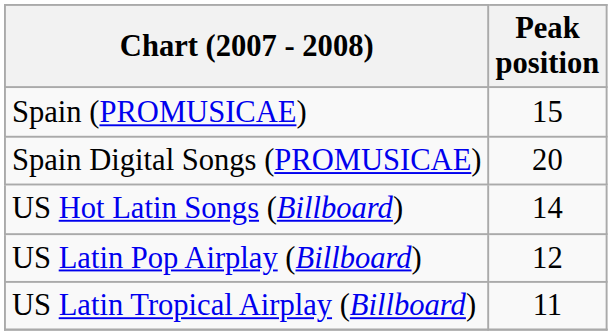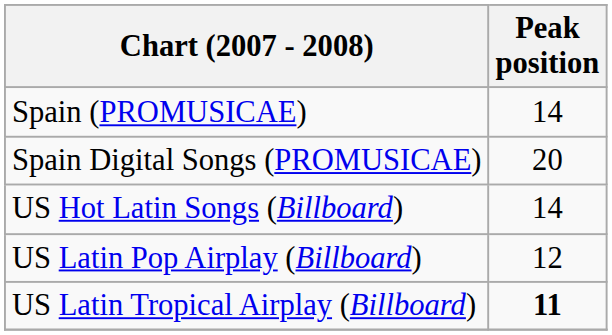 <table class="wikitable">
 <tr>
 <th align="center">Chart (2007 - 2008)</th>
 <th align="center">Peak<br>position</th>
 </tr>
 <tr>
 <td align="left">Spain (<a href='#'>PROMUSICAE</a>)</td>
-<td align="center">15</td>
+<td align="center">14</td>
 </tr>
 <tr>
 <td align="left">Spain Digital Songs (<a href='#'>PROMUSICAE</a>)</td>
 <td align="center">20</td>
 </tr>
 <tr>
 <td align="left">US <a href='#'>Hot Latin Songs</a> (<em><a href='#'>Billboard</a></em>)</td>
 <td align="center">14</td>
 </tr>
 <tr>
 <td align="left">US <a href='#'>Latin Pop Airplay</a> (<em><a href='#'>Billboard</a></em>)</td>
 <td align="center">12</td>
 </tr>
 <tr>
 <td align="left">US <a href='#'>Latin Tropical Airplay</a> (<em><a href='#'>Billboard</a></em>)</td>
-<td align="center">11</td>
+<td align="center"><strong>11</strong></td>
 </tr>
 <tr>
 </tr>
 </table>
